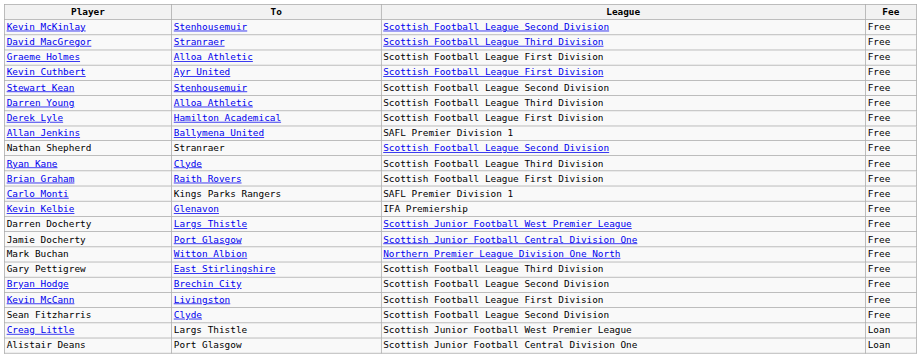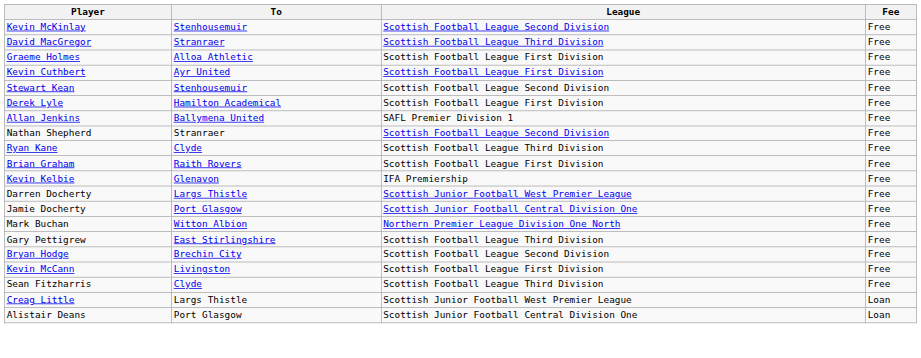 <table class="wikitable" style="text-align:center; font-size:95%;width:95%; text-align:left">
 <tr>
 <th>Player</th>
 <th>To</th>
 <th>League</th>
 <th>Fee</th>
 </tr>
 <tr>
 <td> <a href='#'>Kevin McKinlay</a></td>
 <td><a href='#'>Stenhousemuir</a></td>
 <td><a href='#'>Scottish Football League Second Division</a></td>
 <td>Free</td>
 </tr>
 <tr>
 <td> <a href='#'>David MacGregor</a></td>
 <td><a href='#'>Stranraer</a></td>
 <td><a href='#'>Scottish Football League Third Division</a></td>
 <td>Free</td>
 </tr>
 <tr>
 <td> <a href='#'>Graeme Holmes</a></td>
 <td><a href='#'>Alloa Athletic</a></td>
 <td>Scottish Football League First Division</td>
 <td>Free</td>
 </tr>
 <tr>
 <td> <a href='#'>Kevin Cuthbert</a></td>
 <td><a href='#'>Ayr United</a></td>
 <td><a href='#'>Scottish Football League First Division</a></td>
 <td>Free</td>
 </tr>
 <tr>
 <td> <a href='#'>Stewart Kean</a></td>
 <td><a href='#'>Stenhousemuir</a></td>
 <td>Scottish Football League Second Division</td>
 <td>Free</td>
 </tr>
 <tr>
-<td> <a href='#'>Darren Young</a></td>
-<td><a href='#'>Alloa Athletic</a></td>
-<td>Scottish Football League Third Division</td>
-<td>Free</td>
-</tr>
-<tr>
 <td> <a href='#'>Derek Lyle</a></td>
 <td><a href='#'>Hamilton Academical</a></td>
 <td>Scottish Football League First Division</td>
 <td>Free</td>
 </tr>
 <tr>
 <td> <a href='#'>Allan Jenkins</a></td>
 <td> <a href='#'>Ballymena United</a></td>
 <td>SAFL Premier Division 1</td>
 <td>Free</td>
 </tr>
 <tr>
 <td> Nathan Shepherd</td>
 <td>Stranraer</td>
 <td><a href='#'>Scottish Football League Second Division</a></td>
 <td>Free</td>
 </tr>
 <tr>
 <td> <a href='#'>Ryan Kane</a></td>
 <td><a href='#'>Clyde</a></td>
 <td>Scottish Football League Third Division</td>
 <td>Free</td>
 </tr>
 <tr>
 <td> <a href='#'>Brian Graham</a></td>
 <td><a href='#'>Raith Rovers</a></td>
 <td>Scottish Football League First Division</td>
-<td>Free</td>
-</tr>
-<tr>
-<td> <a href='#'>Carlo Monti</a></td>
-<td>Kings Parks Rangers</td>
-<td>SAFL Premier Division 1</td>
 <td>Free</td>
 </tr>
 <tr>
 <td> <a href='#'>Kevin Kelbie</a></td>
 <td> <a href='#'>Glenavon</a></td>
 <td>IFA Premiership</td>
 <td>Free</td>
 </tr>
 <tr>
 <td> Darren Docherty</td>
 <td><a href='#'>Largs Thistle</a></td>
 <td><a href='#'>Scottish Junior Football West Premier League</a></td>
 <td>Free</td>
 </tr>
 <tr>
 <td> Jamie Docherty</td>
 <td><a href='#'>Port Glasgow</a></td>
 <td><a href='#'>Scottish Junior Football Central Division One</a></td>
 <td>Free</td>
 </tr>
 <tr>
 <td> Mark Buchan</td>
 <td> <a href='#'>Witton Albion</a></td>
 <td><a href='#'>Northern Premier League Division One North</a></td>
 <td>Free</td>
 </tr>
 <tr>
 <td> Gary Pettigrew</td>
 <td><a href='#'>East Stirlingshire</a></td>
 <td>Scottish Football League Third Division</td>
 <td>Free</td>
 </tr>
 <tr>
 <td> <a href='#'>Bryan Hodge</a></td>
 <td><a href='#'>Brechin City</a></td>
 <td>Scottish Football League Second Division</td>
 <td>Free</td>
 </tr>
 <tr>
 <td> <a href='#'>Kevin McCann</a></td>
 <td><a href='#'>Livingston</a></td>
 <td>Scottish Football League First Division</td>
 <td>Free</td>
 </tr>
 <tr>
 <td> Sean Fitzharris</td>
 <td><a href='#'>Clyde</a></td>
-<td>Scottish Football League Second Division</td>
+<td>Scottish Football League Third Division</td>
 <td>Free</td>
 </tr>
 <tr>
 <td> <a href='#'>Creag Little</a></td>
 <td>Largs Thistle</td>
 <td>Scottish Junior Football West Premier League</td>
 <td>Loan</td>
 </tr>
 <tr>
 <td> Alistair Deans</td>
 <td>Port Glasgow</td>
 <td>Scottish Junior Football Central Division One</td>
 <td>Loan</td>
 </tr>
 </table>
